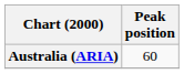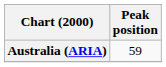 <table class="wikitable sortable plainrowheaders">
 <tr>
 <th scope="col">Chart (2000)</th>
 <th scope="col">Peak<br>position</th>
 </tr>
 <tr>
 <th scope="row">Australia (<a href='#'>ARIA</a>)</th>
-<td align="center">60</td>
+<td align="center">59</td>
 </tr>
 <tr>
 </tr>
 <tr>
 </tr>
 <tr>
 </tr>
 </table>
